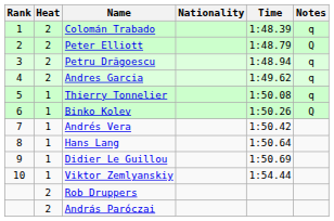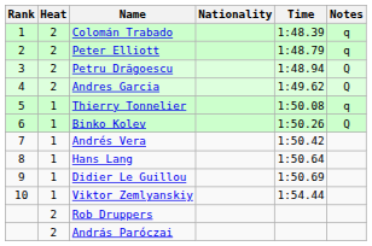 <table class="wikitable sortable" style="text-align:center">
 <tr>
 <th>Rank</th>
 <th>Heat</th>
 <th>Name</th>
 <th>Nationality</th>
 <th>Time</th>
 <th>Notes</th>
 </tr>
 <tr bgcolor=ccffcc>
 <td>1</td>
 <td>2</td>
 <td align="left"><a href='#'>Colomán Trabado</a></td>
 <td align=left></td>
 <td>1:48.39</td>
 <td>q</td>
 </tr>
 <tr bgcolor=ccffcc>
 <td>2</td>
 <td>2</td>
 <td align="left"><a href='#'>Peter Elliott</a></td>
 <td align=left></td>
 <td>1:48.79</td>
-<td>Q</td>
+<td>q</td>
 </tr>
 <tr bgcolor=ddffdd>
 <td>3</td>
 <td>2</td>
 <td align="left"><a href='#'>Petru Drăgoescu</a></td>
 <td align=left></td>
 <td>1:48.94</td>
-<td>q</td>
+<td>Q</td>
 </tr>
 <tr bgcolor=ddffdd>
 <td>4</td>
 <td>2</td>
 <td align="left"><a href='#'>Andres Garcia</a></td>
 <td align=left></td>
 <td>1:49.62</td>
-<td>q</td>
+<td>Q</td>
 </tr>
 <tr bgcolor=ccffcc>
 <td>5</td>
 <td>1</td>
 <td align="left"><a href='#'>Thierry Tonnelier</a></td>
 <td align=left></td>
 <td>1:50.08</td>
 <td>q</td>
 </tr>
 <tr bgcolor=ccffcc>
 <td>6</td>
 <td>1</td>
 <td align="left"><a href='#'>Binko Kolev</a></td>
 <td align=left></td>
 <td>1:50.26</td>
 <td>Q</td>
 </tr>
 <tr>
 <td>7</td>
 <td>1</td>
 <td align="left"><a href='#'>Andrés Vera</a></td>
 <td align=left></td>
 <td>1:50.42</td>
 <td></td>
 </tr>
 <tr>
 <td>8</td>
 <td>1</td>
 <td align="left"><a href='#'>Hans Lang</a></td>
 <td align=left></td>
 <td>1:50.64</td>
 <td></td>
 </tr>
 <tr>
 <td>9</td>
 <td>1</td>
 <td align="left"><a href='#'>Didier Le Guillou</a></td>
 <td align=left></td>
 <td>1:50.69</td>
 <td></td>
 </tr>
 <tr>
 <td>10</td>
 <td>1</td>
 <td align="left"><a href='#'>Viktor Zemlyanskiy</a></td>
 <td align=left></td>
 <td>1:54.44</td>
 <td></td>
 </tr>
 <tr>
 <td></td>
 <td>2</td>
 <td align="left"><a href='#'>Rob Druppers</a></td>
 <td align=left></td>
 <td></td>
 <td></td>
 </tr>
 <tr>
 <td></td>
 <td>2</td>
 <td align="left"><a href='#'>András Paróczai</a></td>
 <td align=left></td>
 <td></td>
 <td></td>
 </tr>
 </table>
